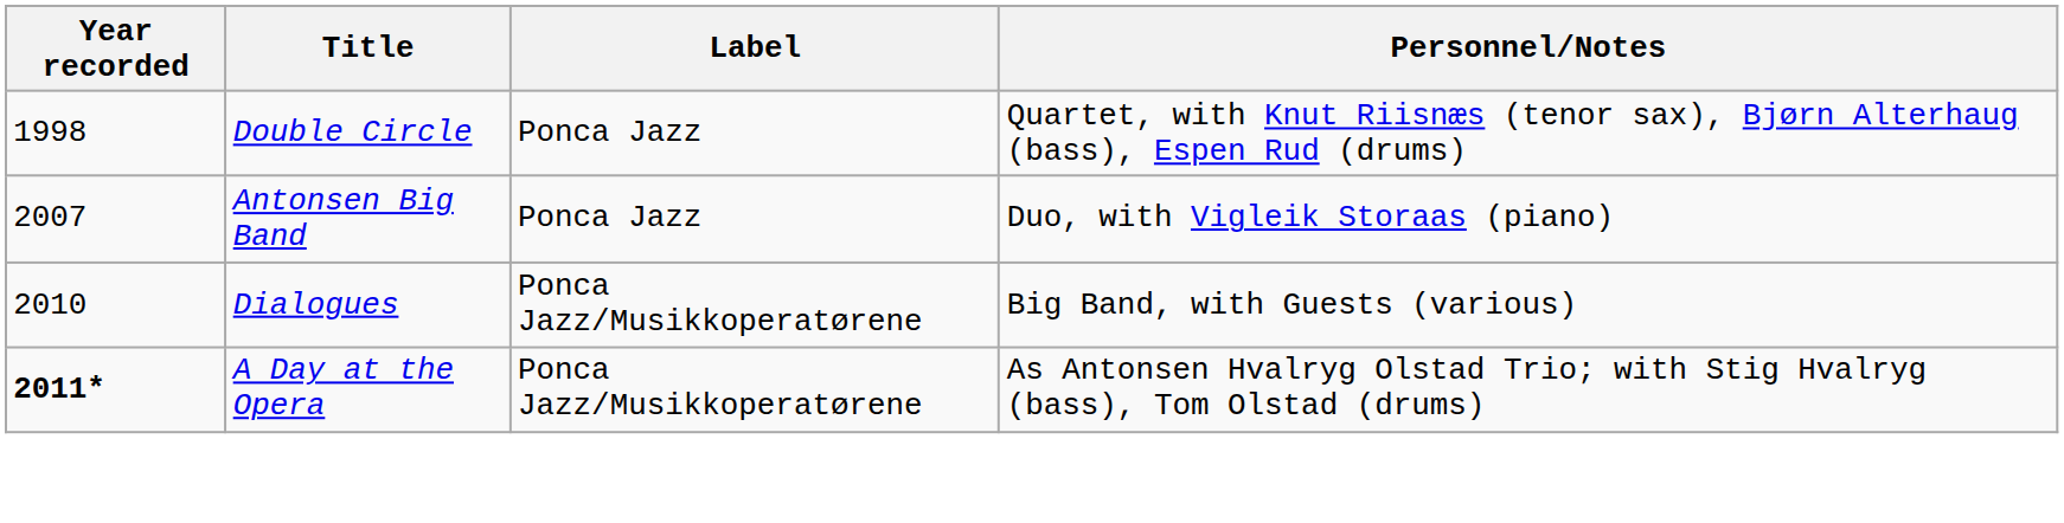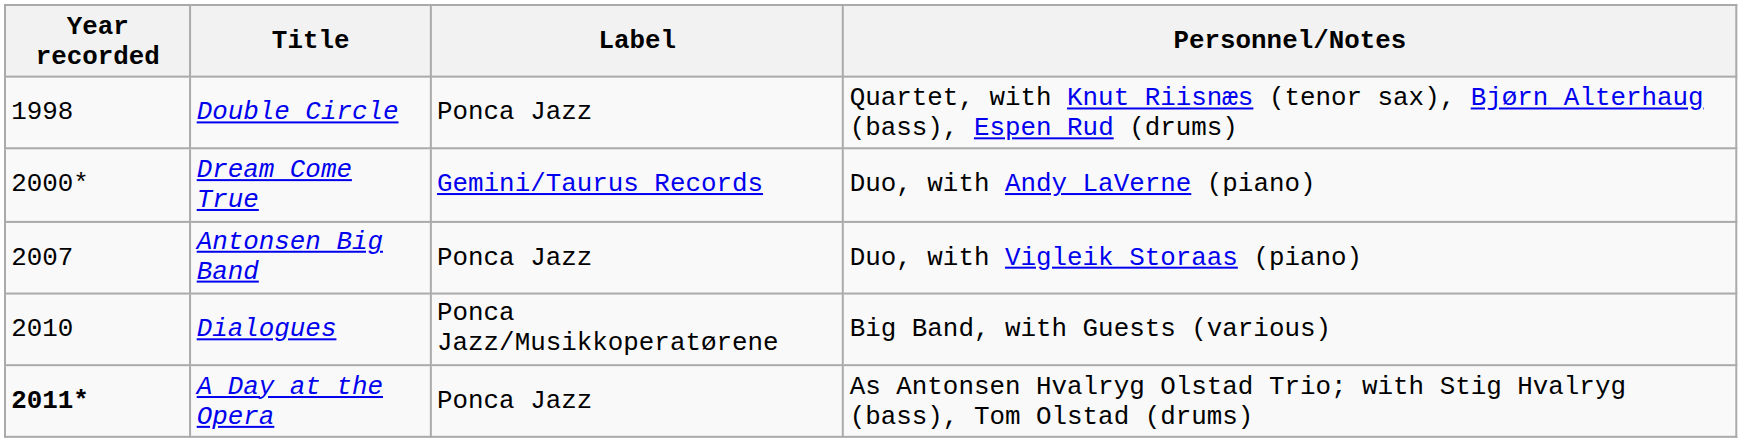 <table class="wikitable sortable">
 <tr>
 <th>Year recorded</th>
 <th>Title</th>
 <th>Label</th>
 <th>Personnel/Notes</th>
 </tr>
 <tr>
 <td>1998</td>
 <td><em><a href='#'>Double Circle</a></em></td>
 <td>Ponca Jazz</td>
 <td>Quartet, with <a href='#'>Knut Riisnæs</a> (tenor sax), <a href='#'>Bjørn Alterhaug</a> (bass), <a href='#'>Espen Rud</a> (drums)</td>
+</tr>
+<tr>
+<td>2000*</td>
+<td><em><a href='#'>Dream Come True</a></em></td>
+<td><a href='#'>Gemini/Taurus Records</a></td>
+<td>Duo, with <a href='#'>Andy LaVerne</a> (piano)</td>
 </tr>
 <tr>
 <td>2007</td>
 <td><em><a href='#'>Antonsen Big Band</a></em></td>
 <td>Ponca Jazz</td>
 <td>Duo, with <a href='#'>Vigleik Storaas</a> (piano)</td>
 </tr>
 <tr>
 <td>2010</td>
 <td><em><a href='#'>Dialogues</a></em></td>
 <td>Ponca Jazz/Musikkoperatørene</td>
 <td>Big Band, with Guests (various)</td>
 </tr>
 <tr>
 <td><strong>2011*</strong></td>
 <td><em><a href='#'>A Day at the Opera</a></em></td>
-<td>Ponca Jazz/Musikkoperatørene</td>
+<td>Ponca Jazz</td>
 <td>As Antonsen Hvalryg Olstad Trio; with Stig Hvalryg (bass), Tom Olstad (drums)</td>
 </tr>
 </table>
